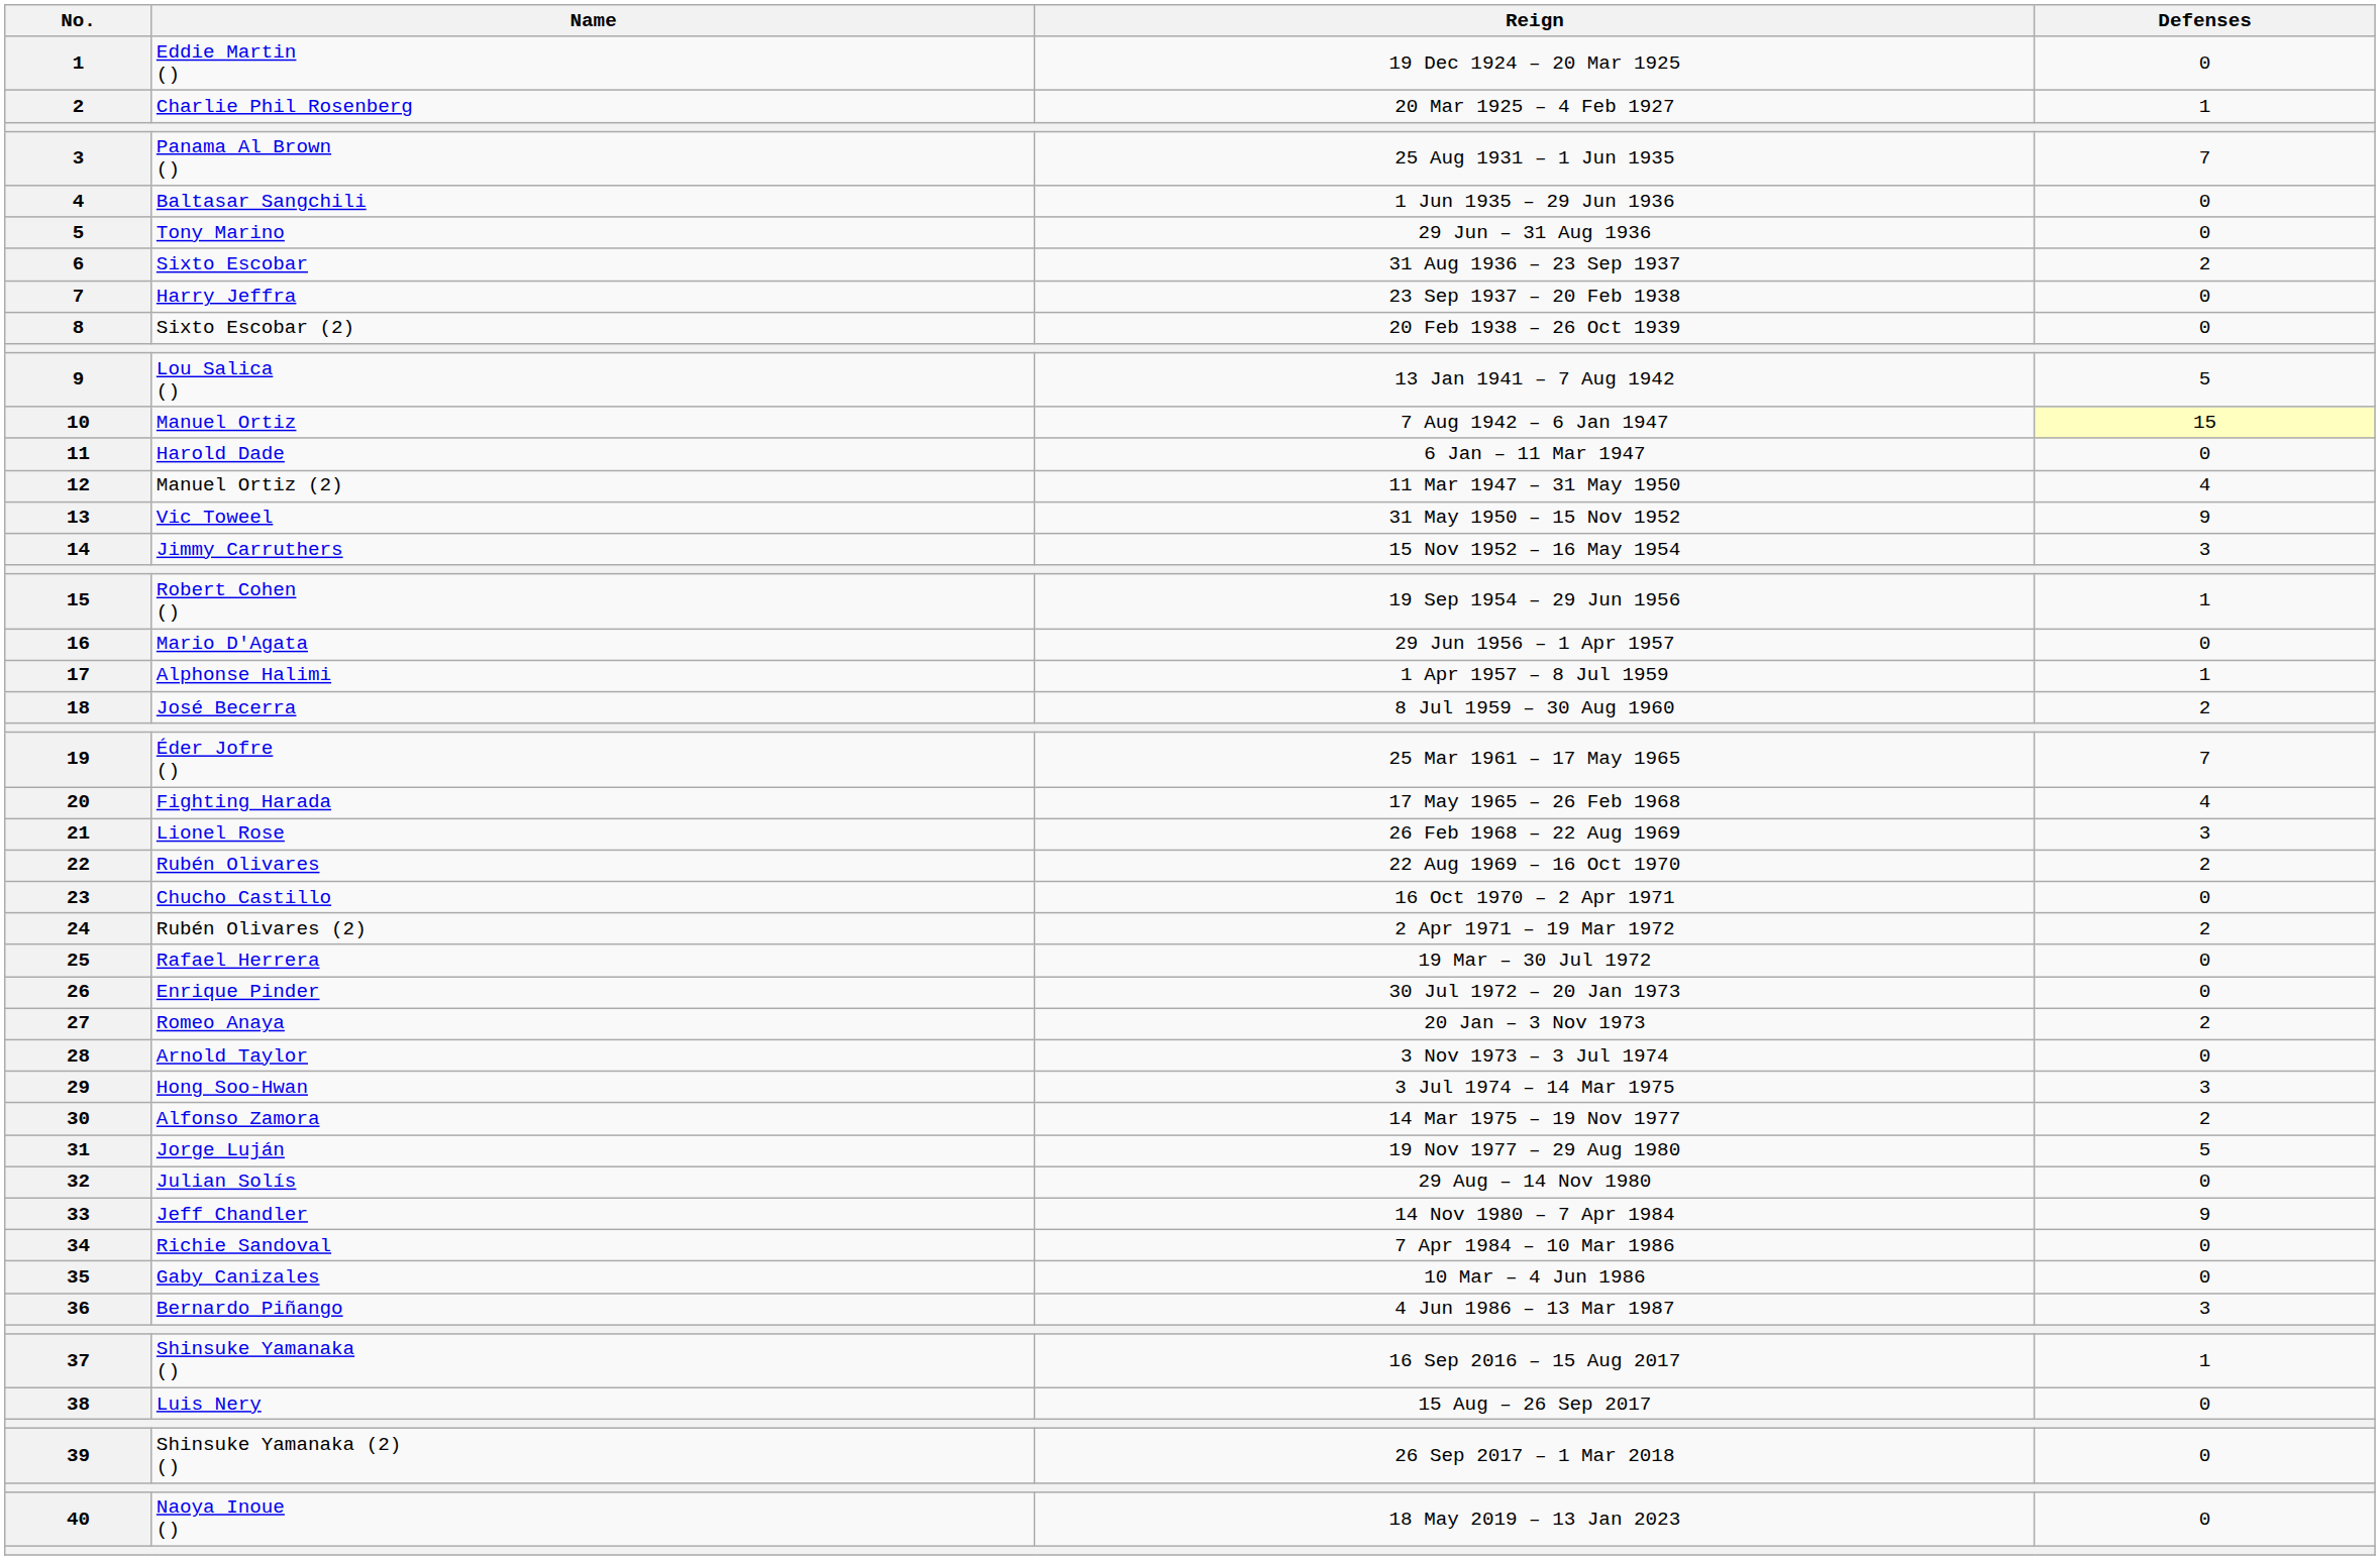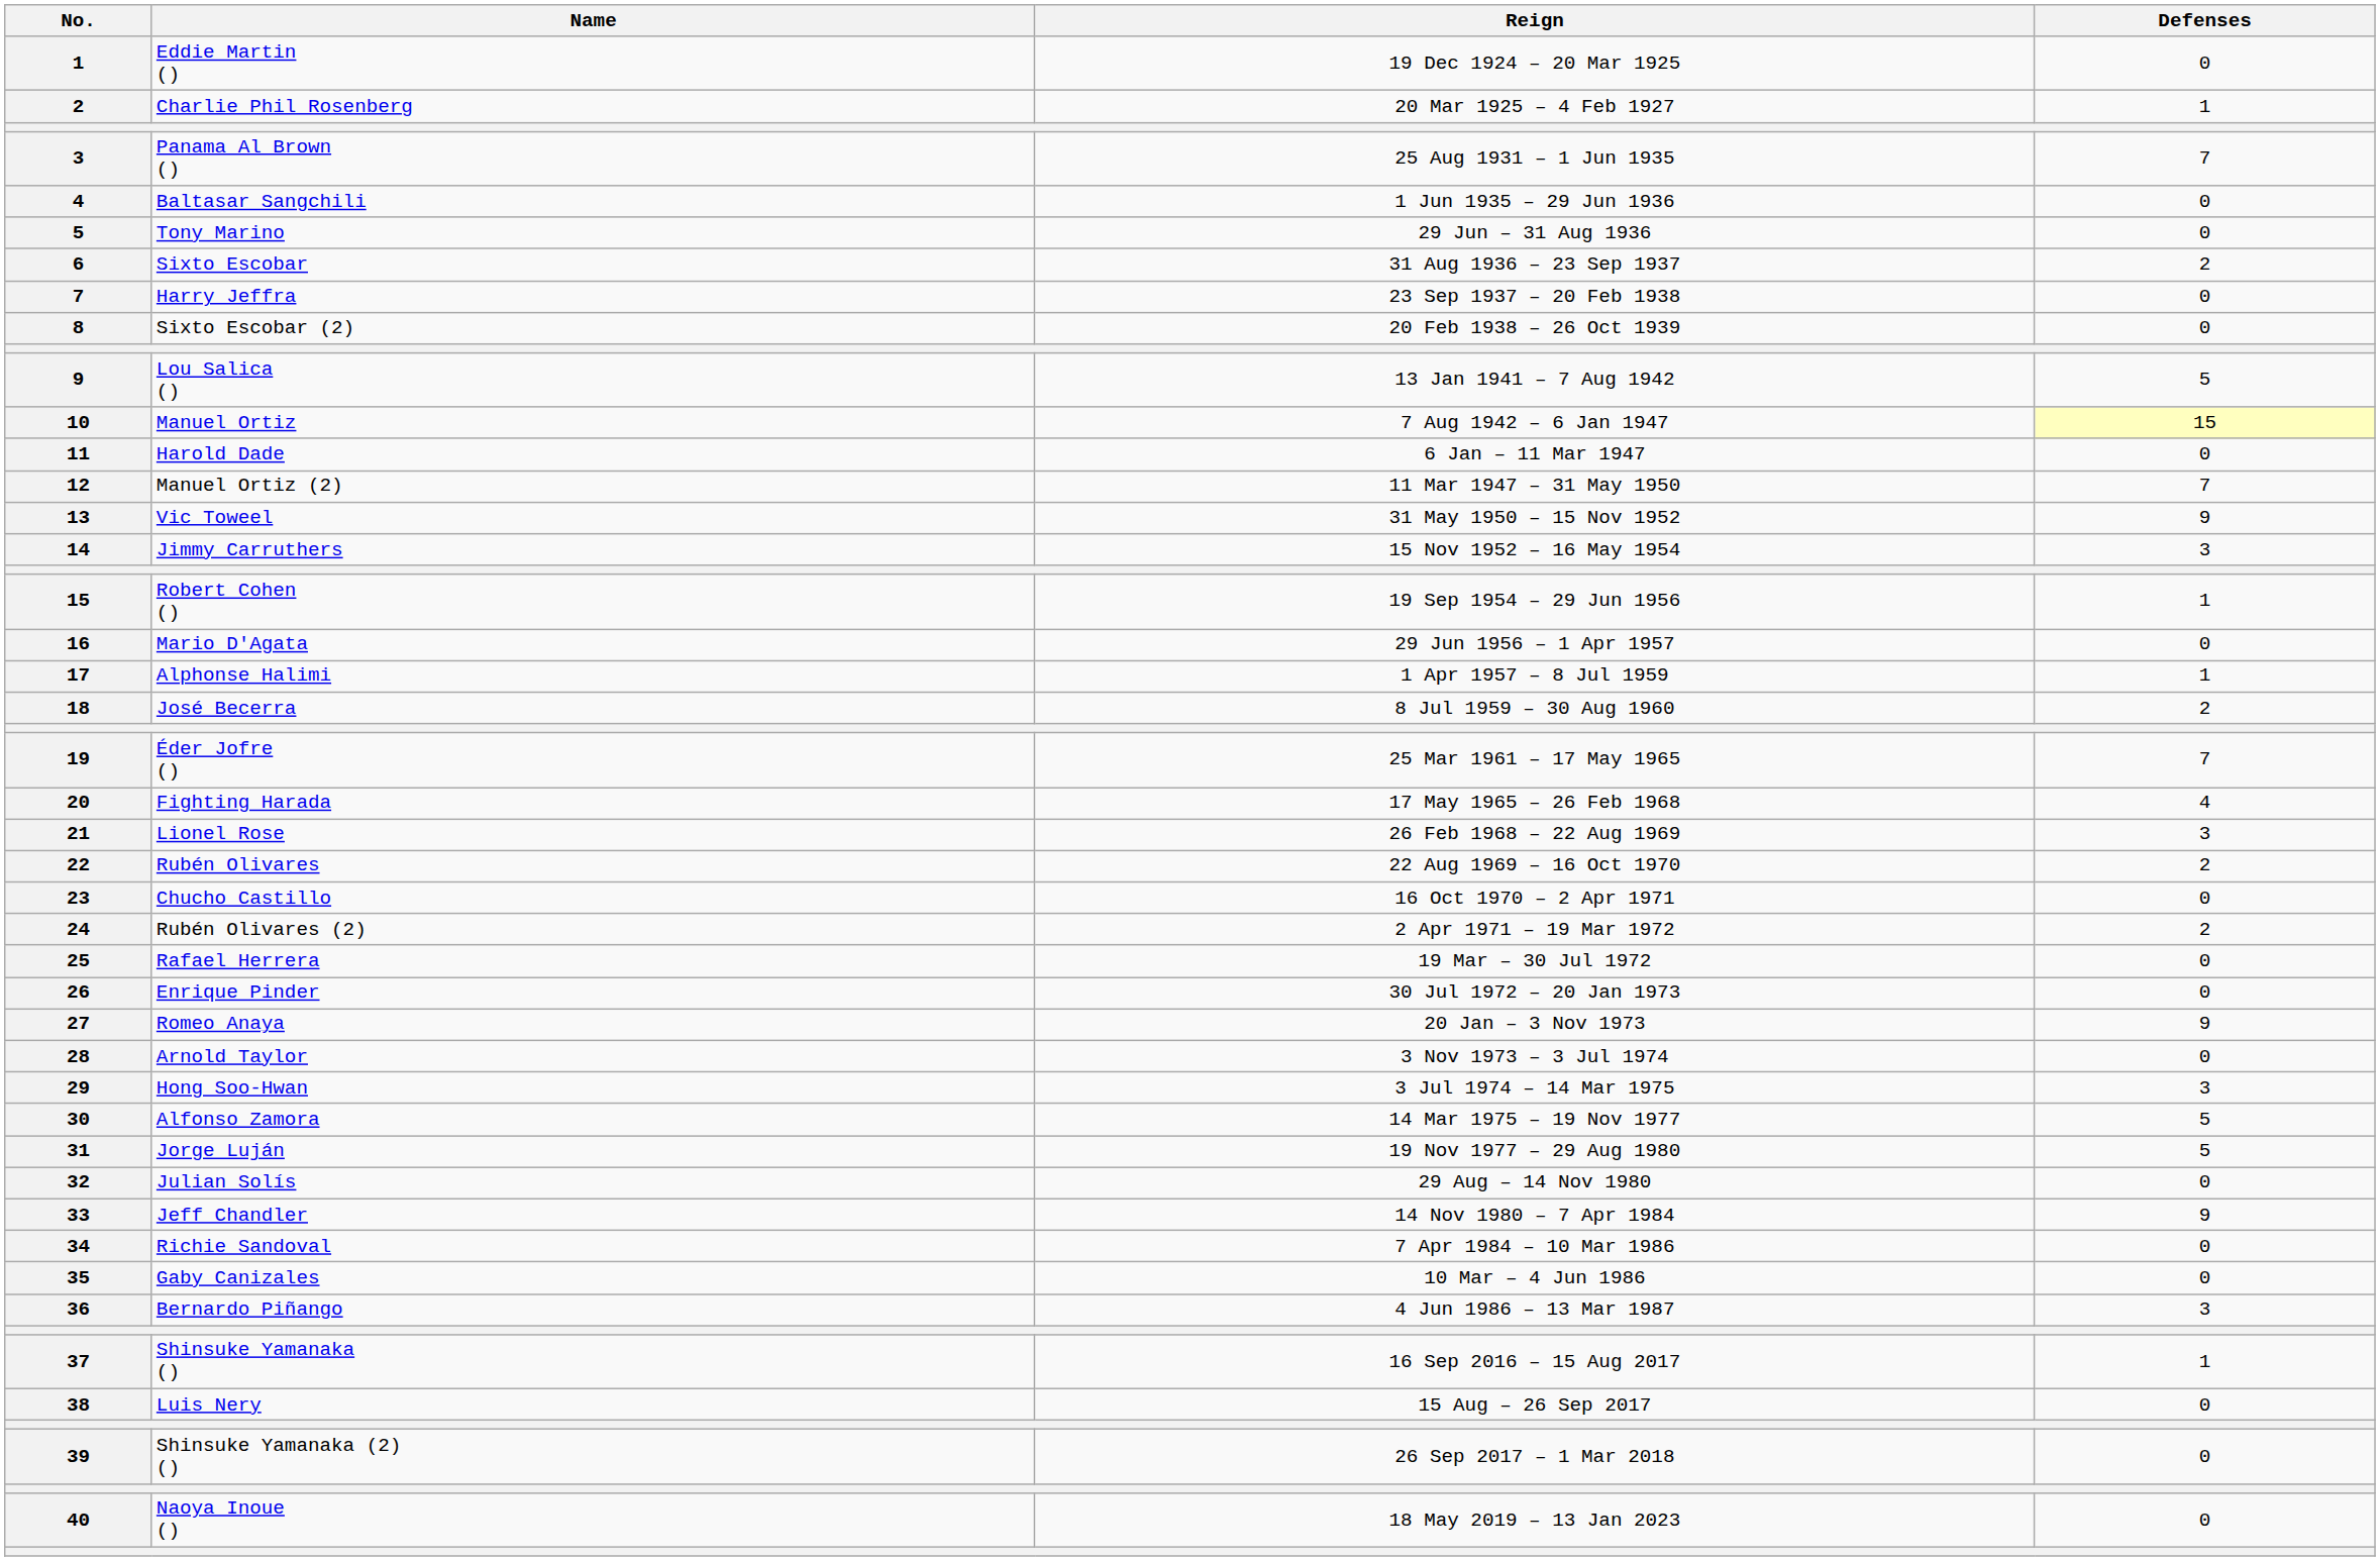 <table class="wikitable sortable" style="width:80%;">
 <tr>
 <th>No.</th>
 <th>Name</th>
 <th>Reign</th>
 <th>Defenses</th>
 </tr>
 <tr align=center>
 <th>1</th>
 <td align=left><a href='#'>Eddie Martin</a><br>()</td>
 <td>19 Dec 1924 – 20 Mar 1925</td>
 <td>0</td>
 </tr>
 <tr align=center>
 <th>2</th>
 <td align=left><a href='#'>Charlie Phil Rosenberg</a></td>
 <td>20 Mar 1925 – 4 Feb 1927</td>
 <td>1</td>
 </tr>
 <tr align=center>
 <th colspan=4></th>
 </tr>
 <tr align=center>
 <th>3</th>
 <td align=left><a href='#'>Panama Al Brown</a><br>()</td>
 <td>25 Aug 1931 – 1 Jun 1935</td>
 <td>7</td>
 </tr>
 <tr align=center>
 <th>4</th>
 <td align=left><a href='#'>Baltasar Sangchili</a></td>
 <td>1 Jun 1935 – 29 Jun 1936</td>
 <td>0</td>
 </tr>
 <tr align=center>
 <th>5</th>
 <td align=left><a href='#'>Tony Marino</a></td>
 <td>29 Jun – 31 Aug 1936</td>
 <td>0</td>
 </tr>
 <tr align=center>
 <th>6</th>
 <td align=left><a href='#'>Sixto Escobar</a></td>
 <td>31 Aug 1936 – 23 Sep 1937</td>
 <td>2</td>
 </tr>
 <tr align=center>
 <th>7</th>
 <td align=left><a href='#'>Harry Jeffra</a></td>
 <td>23 Sep 1937 – 20 Feb 1938</td>
 <td>0</td>
 </tr>
 <tr align=center>
 <th>8</th>
 <td align=left>Sixto Escobar (2)</td>
 <td>20 Feb 1938 – 26 Oct 1939</td>
 <td>0</td>
 </tr>
 <tr align=center>
 <th colspan=4></th>
 </tr>
 <tr align=center>
 <th>9</th>
 <td align=left><a href='#'>Lou Salica</a><br>()</td>
 <td>13 Jan 1941 – 7 Aug 1942</td>
 <td>5</td>
 </tr>
 <tr align=center>
 <th>10</th>
 <td align=left><a href='#'>Manuel Ortiz</a></td>
 <td>7 Aug 1942 – 6 Jan 1947</td>
 <td style="background:#ffffbf;">15</td>
 </tr>
 <tr align=center>
 <th>11</th>
 <td align=left><a href='#'>Harold Dade</a></td>
 <td>6 Jan – 11 Mar 1947</td>
 <td>0</td>
 </tr>
 <tr align=center>
 <th>12</th>
 <td align=left>Manuel Ortiz (2)</td>
 <td>11 Mar 1947 – 31 May 1950</td>
-<td>4</td>
+<td>7</td>
 </tr>
 <tr align=center>
 <th>13</th>
 <td align=left><a href='#'>Vic Toweel</a></td>
 <td>31 May 1950 – 15 Nov 1952</td>
 <td>9</td>
 </tr>
 <tr align=center>
 <th>14</th>
 <td align=left><a href='#'>Jimmy Carruthers</a></td>
 <td>15 Nov 1952 – 16 May 1954</td>
 <td>3</td>
 </tr>
 <tr align=center>
 <th colspan=4></th>
 </tr>
 <tr align=center>
 <th>15</th>
 <td align=left><a href='#'>Robert Cohen</a><br>()</td>
 <td>19 Sep 1954 – 29 Jun 1956</td>
 <td>1</td>
 </tr>
 <tr align=center>
 <th>16</th>
 <td align=left><a href='#'>Mario D'Agata</a></td>
 <td>29 Jun 1956 – 1 Apr 1957</td>
 <td>0</td>
 </tr>
 <tr align=center>
 <th>17</th>
 <td align=left><a href='#'>Alphonse Halimi</a></td>
 <td>1 Apr 1957 – 8 Jul 1959</td>
 <td>1</td>
 </tr>
 <tr align=center>
 <th>18</th>
 <td align=left><a href='#'>José Becerra</a></td>
 <td>8 Jul 1959 – 30 Aug 1960</td>
 <td>2</td>
 </tr>
 <tr align=center>
 <th colspan=4></th>
 </tr>
 <tr align=center>
 <th>19</th>
 <td align=left><a href='#'>Éder Jofre</a><br>()</td>
 <td>25 Mar 1961 – 17 May 1965</td>
 <td>7</td>
 </tr>
 <tr align=center>
 <th>20</th>
 <td align=left><a href='#'>Fighting Harada</a></td>
 <td>17 May 1965 – 26 Feb 1968</td>
 <td>4</td>
 </tr>
 <tr align=center>
 <th>21</th>
 <td align=left><a href='#'>Lionel Rose</a></td>
 <td>26 Feb 1968 – 22 Aug 1969</td>
 <td>3</td>
 </tr>
 <tr align=center>
 <th>22</th>
 <td align=left><a href='#'>Rubén Olivares</a></td>
 <td>22 Aug 1969 – 16 Oct 1970</td>
 <td>2</td>
 </tr>
 <tr align=center>
 <th>23</th>
 <td align=left><a href='#'>Chucho Castillo</a></td>
 <td>16 Oct 1970 – 2 Apr 1971</td>
 <td>0</td>
 </tr>
 <tr align=center>
 <th>24</th>
 <td align=left>Rubén Olivares (2)</td>
 <td>2 Apr 1971 – 19 Mar 1972</td>
 <td>2</td>
 </tr>
 <tr align=center>
 <th>25</th>
 <td align=left><a href='#'>Rafael Herrera</a></td>
 <td>19 Mar – 30 Jul 1972</td>
 <td>0</td>
 </tr>
 <tr align=center>
 <th>26</th>
 <td align=left><a href='#'>Enrique Pinder</a></td>
 <td>30 Jul 1972 – 20 Jan 1973</td>
 <td>0</td>
 </tr>
 <tr align=center>
 <th>27</th>
 <td align=left><a href='#'>Romeo Anaya</a></td>
 <td>20 Jan – 3 Nov 1973</td>
-<td>2</td>
+<td>9</td>
 </tr>
 <tr align=center>
 <th>28</th>
 <td align=left><a href='#'>Arnold Taylor</a></td>
 <td>3 Nov 1973 – 3 Jul 1974</td>
 <td>0</td>
 </tr>
 <tr align=center>
 <th>29</th>
 <td align=left><a href='#'>Hong Soo-Hwan</a></td>
 <td>3 Jul 1974 – 14 Mar 1975</td>
 <td>3</td>
 </tr>
 <tr align=center>
 <th>30</th>
 <td align=left><a href='#'>Alfonso Zamora</a></td>
 <td>14 Mar 1975 – 19 Nov 1977</td>
-<td>2</td>
+<td>5</td>
 </tr>
 <tr align=center>
 <th>31</th>
 <td align=left><a href='#'>Jorge Luján</a></td>
 <td>19 Nov 1977 – 29 Aug 1980</td>
 <td>5</td>
 </tr>
 <tr align=center>
 <th>32</th>
 <td align=left><a href='#'>Julian Solís</a></td>
 <td>29 Aug – 14 Nov 1980</td>
 <td>0</td>
 </tr>
 <tr align=center>
 <th>33</th>
 <td align=left><a href='#'>Jeff Chandler</a></td>
 <td>14 Nov 1980 – 7 Apr 1984</td>
 <td>9</td>
 </tr>
 <tr align=Center>
 <th>34</th>
 <td align=left><a href='#'>Richie Sandoval</a></td>
 <td>7 Apr 1984 – 10 Mar 1986</td>
 <td>0</td>
 </tr>
 <tr align=center>
 <th>35</th>
 <td align=left><a href='#'>Gaby Canizales</a></td>
 <td>10 Mar – 4 Jun 1986</td>
 <td>0</td>
 </tr>
 <tr align=center>
 <th>36</th>
 <td align=left><a href='#'>Bernardo Piñango</a></td>
 <td>4 Jun 1986 – 13 Mar 1987</td>
 <td>3</td>
 </tr>
 <tr align=center>
 <th colspan=4></th>
 </tr>
 <tr align=center>
 <th>37</th>
 <td align=left><a href='#'>Shinsuke Yamanaka</a><br>()</td>
 <td>16 Sep 2016 – 15 Aug 2017</td>
 <td>1</td>
 </tr>
 <tr align=center>
 <th>38</th>
 <td align=left><a href='#'>Luis Nery</a></td>
 <td>15 Aug – 26 Sep 2017</td>
 <td>0</td>
 </tr>
 <tr align=center>
 <th colspan=4></th>
 </tr>
 <tr align=center>
 <th>39</th>
 <td align=left>Shinsuke Yamanaka (2)<br>()</td>
 <td>26 Sep 2017 – 1 Mar 2018</td>
 <td>0</td>
 </tr>
 <tr align=center>
 <th colspan=4></th>
 </tr>
 <tr align=center>
 <th>40</th>
 <td align=left><a href='#'>Naoya Inoue</a><br>()</td>
 <td>18 May 2019 – 13 Jan 2023</td>
 <td>0</td>
 </tr>
 <tr align=center>
 <th colspan="4"></th>
 </tr>
 </table>
